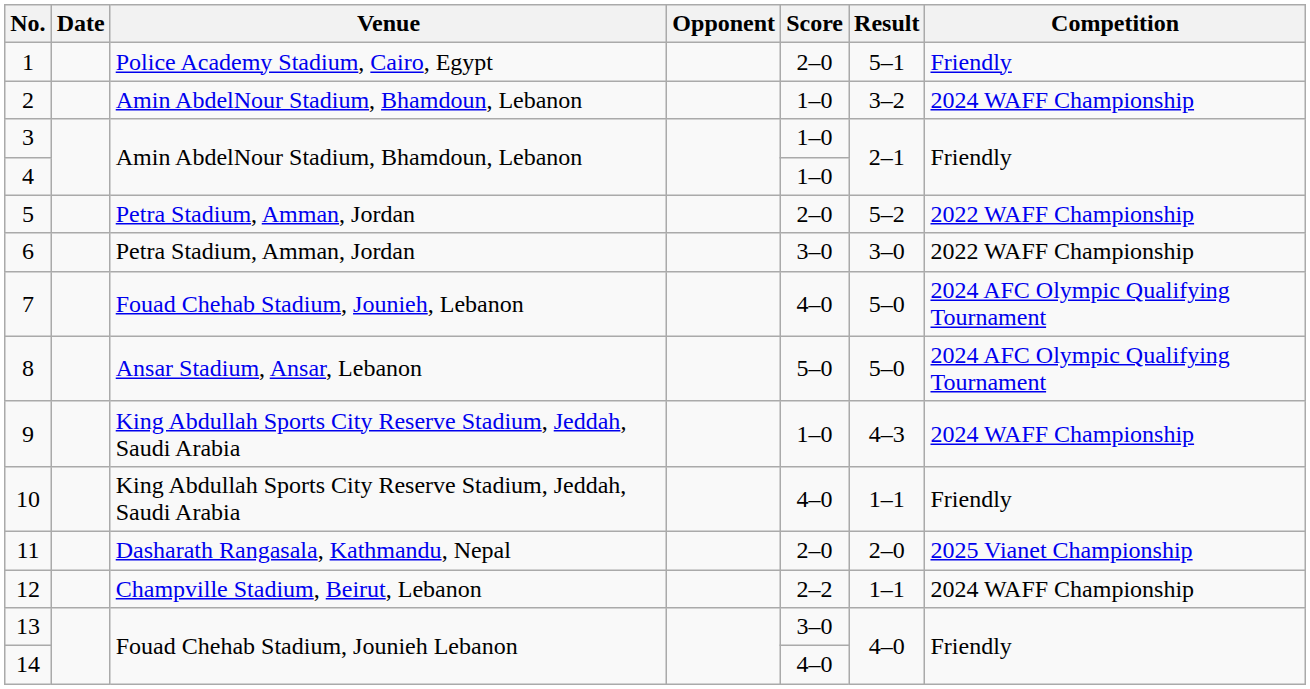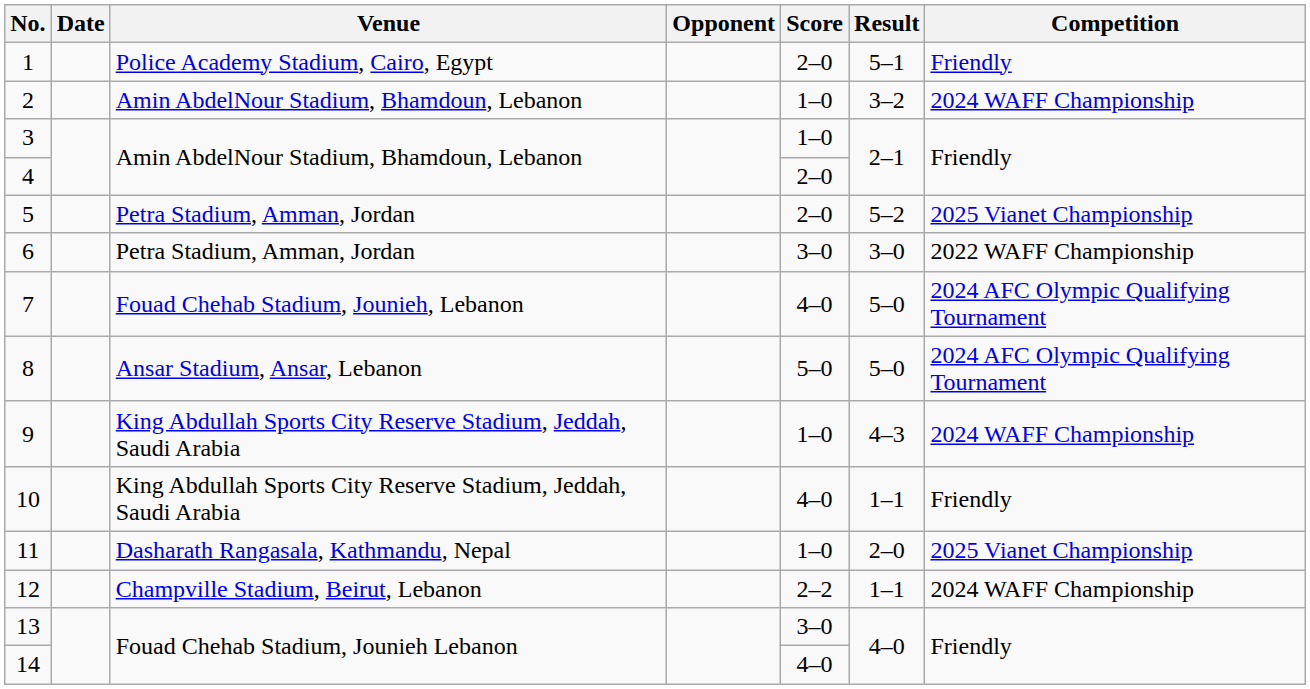 <table class="wikitable sortable">
 <tr>
 <th scope="col">No.</th>
 <th scope="col">Date</th>
 <th scope="col">Venue</th>
 <th scope="col">Opponent</th>
 <th scope="col">Score</th>
 <th scope="col">Result</th>
 <th scope="col">Competition</th>
 </tr>
 <tr>
 <td align="center">1</td>
 <td></td>
 <td><a href='#'>Police Academy Stadium</a>, <a href='#'>Cairo</a>, Egypt</td>
 <td></td>
 <td align="center">2–0</td>
 <td align="center">5–1</td>
 <td><a href='#'>Friendly</a></td>
 </tr>
 <tr>
 <td align="center">2</td>
 <td></td>
 <td><a href='#'>Amin AbdelNour Stadium</a>, <a href='#'>Bhamdoun</a>, Lebanon</td>
 <td></td>
 <td align="center">1–0</td>
 <td align="center">3–2</td>
 <td><a href='#'>2024 WAFF Championship</a></td>
 </tr>
 <tr>
 <td align="center">3</td>
 <td rowspan="2"></td>
 <td rowspan="2">Amin AbdelNour Stadium, Bhamdoun, Lebanon</td>
 <td rowspan="2"></td>
 <td align="center">1–0</td>
 <td rowspan="2" style="text-align:center">2–1</td>
 <td rowspan="2">Friendly</td>
 </tr>
 <tr>
 <td align="center">4</td>
-<td align="center">1–0</td>
+<td align="center">2–0</td>
 </tr>
 <tr>
 <td align="center">5</td>
 <td></td>
 <td><a href='#'>Petra Stadium</a>, <a href='#'>Amman</a>, Jordan</td>
 <td></td>
 <td align="center">2–0</td>
 <td align="center">5–2</td>
-<td><a href='#'>2022 WAFF Championship</a></td>
+<td><a href='#'>2025 Vianet Championship</a></td>
 </tr>
 <tr>
 <td align="center">6</td>
 <td></td>
 <td>Petra Stadium, Amman, Jordan</td>
 <td></td>
 <td align="center">3–0</td>
 <td align="center">3–0</td>
 <td>2022 WAFF Championship</td>
 </tr>
 <tr>
 <td align="center">7</td>
 <td></td>
 <td><a href='#'>Fouad Chehab Stadium</a>, <a href='#'>Jounieh</a>, Lebanon</td>
 <td></td>
 <td align="center">4–0</td>
 <td align="center">5–0</td>
 <td><a href='#'>2024 AFC Olympic Qualifying Tournament</a></td>
 </tr>
 <tr>
 <td align="center">8</td>
 <td></td>
 <td><a href='#'>Ansar Stadium</a>, <a href='#'>Ansar</a>, Lebanon</td>
 <td></td>
 <td align="center">5–0</td>
 <td align="center">5–0</td>
 <td><a href='#'>2024 AFC Olympic Qualifying Tournament</a></td>
 </tr>
 <tr>
 <td align="center">9</td>
 <td></td>
 <td><a href='#'>King Abdullah Sports City Reserve Stadium</a>, <a href='#'>Jeddah</a>, Saudi Arabia</td>
 <td></td>
 <td align="center">1–0</td>
 <td align="center">4–3</td>
 <td><a href='#'>2024 WAFF Championship</a></td>
 </tr>
 <tr>
 <td align="center">10</td>
 <td></td>
 <td>King Abdullah Sports City Reserve Stadium, Jeddah, Saudi Arabia</td>
 <td></td>
 <td align="center">4–0</td>
 <td align="center">1–1</td>
 <td>Friendly</td>
 </tr>
 <tr>
 <td align="center">11</td>
 <td></td>
 <td><a href='#'>Dasharath Rangasala</a>, <a href='#'>Kathmandu</a>, Nepal</td>
 <td></td>
-<td align="center">2–0</td>
+<td align="center">1–0</td>
 <td align="center">2–0</td>
 <td><a href='#'>2025 Vianet Championship</a></td>
 </tr>
 <tr>
 <td align="center">12</td>
 <td></td>
 <td><a href='#'>Champville Stadium</a>, <a href='#'>Beirut</a>, Lebanon</td>
 <td></td>
 <td align="center">2–2</td>
 <td align="center">1–1</td>
 <td>2024 WAFF Championship</td>
 </tr>
 <tr>
 <td align="center">13</td>
 <td rowspan="2"></td>
 <td rowspan="2">Fouad Chehab Stadium, Jounieh Lebanon</td>
 <td rowspan="2"></td>
 <td align="center">3–0</td>
 <td rowspan="2" style="text-align:center">4–0</td>
 <td rowspan="2">Friendly</td>
 </tr>
 <tr>
 <td align="center">14</td>
 <td align="center">4–0</td>
 </tr>
 </table>
